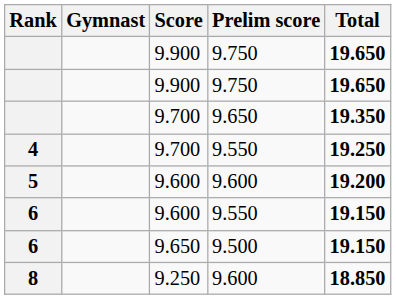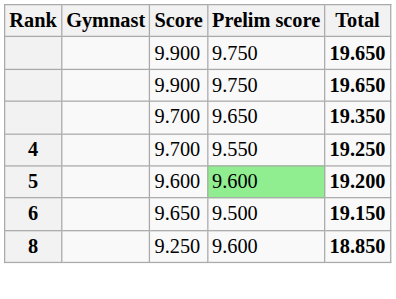 <table class="wikitable sortable">
 <tr>
 <th scope="col">Rank</th>
 <th scope="col">Gymnast</th>
 <th scope="col">Score</th>
 <th scope="col">Prelim score</th>
 <th scope="col">Total</th>
 </tr>
 <tr>
 <th scope="row"></th>
 <td></td>
 <td>9.900</td>
 <td>9.750</td>
 <td><strong>19.650</strong></td>
 </tr>
 <tr>
 <th scope="row"></th>
 <td></td>
 <td>9.900</td>
 <td>9.750</td>
 <td><strong>19.650</strong></td>
 </tr>
 <tr>
 <th scope="row"></th>
 <td></td>
 <td>9.700</td>
 <td>9.650</td>
 <td><strong>19.350</strong></td>
 </tr>
 <tr>
 <th scope="row">4</th>
 <td></td>
 <td>9.700</td>
 <td>9.550</td>
 <td><strong>19.250</strong></td>
 </tr>
 <tr>
 <th scope="row">5</th>
 <td></td>
 <td>9.600</td>
-<td>9.600</td>
+<td style="background: lightgreen;">9.600</td>
 <td><strong>19.200</strong></td>
-</tr>
-<tr>
-<th scope="row">6</th>
-<td></td>
-<td>9.600</td>
-<td>9.550</td>
-<td><strong>19.150</strong></td>
 </tr>
 <tr>
 <th scope="row">6</th>
 <td></td>
 <td>9.650</td>
 <td>9.500</td>
 <td><strong>19.150</strong></td>
 </tr>
 <tr>
 <th scope="row">8</th>
 <td></td>
 <td>9.250</td>
 <td>9.600</td>
 <td><strong>18.850</strong></td>
 </tr>
 </table>
